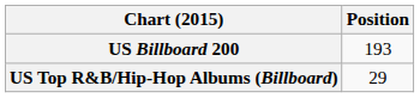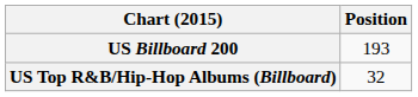 <table class="wikitable sortable plainrowheaders" style="text-align:center">
 <tr>
 <th scope="col">Chart (2015)</th>
 <th scope="col">Position</th>
 </tr>
 <tr>
 <th scope="row">US <em>Billboard</em> 200</th>
 <td>193</td>
 </tr>
 <tr>
 <th scope="row">US Top R&B/Hip-Hop Albums (<em>Billboard</em>)</th>
-<td>29</td>
+<td>32</td>
 </tr>
 </table>
